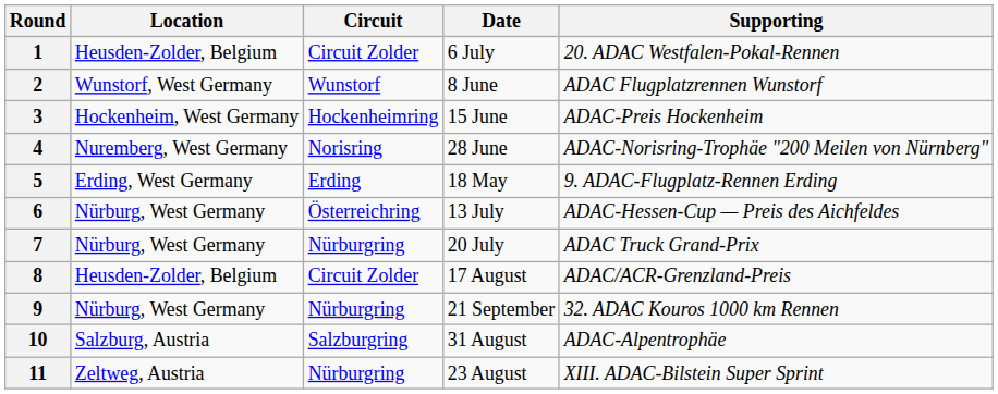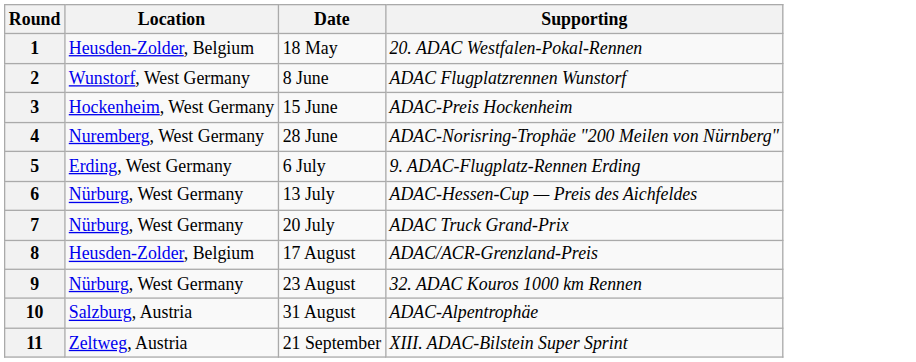 <table class="wikitable" style="font-size: 85%;">
 <tr>
 <th>Round</th>
 <th>Location</th>
-<th>Circuit</th>
 <th>Date</th>
 <th>Supporting</th>
 </tr>
 <tr>
 <th>1</th>
 <td> <a href='#'>Heusden-Zolder</a>, Belgium</td>
-<td><a href='#'>Circuit Zolder</a></td>
-<td>6 July</td>
+<td>18 May</td>
 <td><em>20. ADAC Westfalen-Pokal-Rennen</em></td>
 </tr>
 <tr>
 <th>2</th>
 <td> <a href='#'>Wunstorf</a>, West Germany</td>
-<td><a href='#'>Wunstorf</a></td>
 <td>8 June</td>
 <td><em>ADAC Flugplatzrennen Wunstorf</em></td>
 </tr>
 <tr>
 <th>3</th>
 <td> <a href='#'>Hockenheim</a>, West Germany</td>
-<td><a href='#'>Hockenheimring</a></td>
 <td>15 June</td>
 <td><em>ADAC-Preis Hockenheim</em></td>
 </tr>
 <tr>
 <th>4</th>
 <td> <a href='#'>Nuremberg</a>, West Germany</td>
-<td><a href='#'>Norisring</a></td>
 <td>28 June</td>
 <td><em>ADAC-Norisring-Trophäe "200 Meilen von Nürnberg"</em></td>
 </tr>
 <tr>
 <th>5</th>
 <td> <a href='#'>Erding</a>, West Germany</td>
-<td><a href='#'>Erding</a></td>
-<td>18 May</td>
+<td>6 July</td>
 <td><em>9. ADAC-Flugplatz-Rennen Erding</em></td>
 </tr>
 <tr>
 <th>6</th>
 <td> <a href='#'>Nürburg</a>, West Germany</td>
-<td><a href='#'>Österreichring</a></td>
 <td>13 July</td>
 <td><em>ADAC-Hessen-Cup — Preis des Aichfeldes</em></td>
 </tr>
 <tr>
 <th>7</th>
 <td> <a href='#'>Nürburg</a>, West Germany</td>
-<td><a href='#'>Nürburgring</a></td>
 <td>20 July</td>
 <td><em>ADAC Truck Grand-Prix</em></td>
 </tr>
 <tr>
 <th>8</th>
 <td> <a href='#'>Heusden-Zolder</a>, Belgium</td>
-<td><a href='#'>Circuit Zolder</a></td>
 <td>17 August</td>
 <td><em>ADAC/ACR-Grenzland-Preis</em></td>
 </tr>
 <tr>
 <th>9</th>
 <td> <a href='#'>Nürburg</a>, West Germany</td>
-<td><a href='#'>Nürburgring</a></td>
-<td>21 September</td>
+<td>23 August</td>
 <td><em>32. ADAC Kouros 1000 km Rennen</em></td>
 </tr>
 <tr>
 <th>10</th>
 <td> <a href='#'>Salzburg</a>, Austria</td>
-<td><a href='#'>Salzburgring</a></td>
 <td>31 August</td>
 <td><em>ADAC-Alpentrophäe</em></td>
 </tr>
 <tr>
 <th>11</th>
 <td> <a href='#'>Zeltweg</a>, Austria</td>
-<td><a href='#'>Nürburgring</a></td>
-<td>23 August</td>
+<td>21 September</td>
 <td><em>XIII. ADAC-Bilstein Super Sprint</em></td>
 </tr>
 </table>
